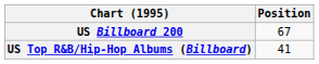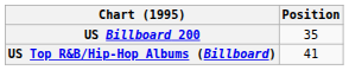 <table class="wikitable sortable plainrowheaders">
 <tr>
 <th scope="col">Chart (1995)</th>
 <th scope="col">Position</th>
 </tr>
 <tr>
 <th scope="row">US <a href='#'><em>Billboard</em> 200</a></th>
-<td style="text-align:center;">67</td>
+<td style="text-align:center;">35</td>
 </tr>
 <tr>
 <th scope="row">US <a href='#'>Top R&B/Hip-Hop Albums</a> (<em><a href='#'>Billboard</a></em>)</th>
 <td style="text-align:center;">41</td>
 </tr>
 </table>
